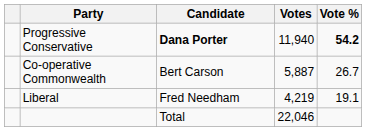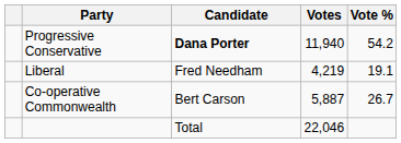 <table class="wikitable">
 <tr>
 <th></th>
 <th scope="col" width="175">Party</th>
 <th scope="col" width="150">Candidate</th>
 <th>Votes</th>
 <th>Vote %</th>
 </tr>
 <tr>
 <td>   </td>
 <td>Progressive Conservative</td>
 <td><strong>Dana Porter</strong></td>
 <td align=right>11,940</td>
-<td align=right><strong>54.2</strong></td>
-</tr>
-<tr |>
-<td>   </td>
-<td>Co-operative Commonwealth</td>
-<td>Bert Carson</td>
-<td align=right>5,887</td>
-<td align=right>26.7</td>
+<td align=right>54.2</td>
 </tr>
 <tr>
 <td>   </td>
 <td>Liberal</td>
 <td>Fred Needham</td>
 <td align=right>4,219</td>
 <td align=right>19.1</td>
 </tr>
 <tr |>
+<td>   </td>
+<td>Co-operative Commonwealth</td>
+<td>Bert Carson</td>
+<td align=right>5,887</td>
+<td align=right>26.7</td>
+</tr>
+<tr |>
 <td></td>
 <td></td>
 <td>Total</td>
 <td align=right>22,046</td>
 <td></td>
 </tr>
 </table>
